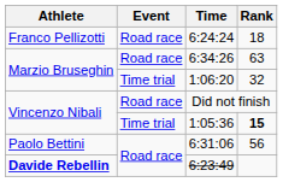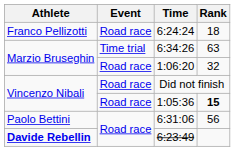 <table class=wikitable style="font-size:90%">
 <tr>
 <th>Athlete</th>
 <th>Event</th>
 <th>Time</th>
 <th>Rank</th>
 </tr>
 <tr align=center>
 <td align=left><a href='#'>Franco Pellizotti</a></td>
 <td align=left><a href='#'>Road race</a></td>
 <td>6:24:24</td>
 <td>18</td>
 </tr>
 <tr align=center>
 <td align=left rowspan=2><a href='#'>Marzio Bruseghin</a></td>
-<td align=left><a href='#'>Road race</a></td>
+<td align=left><a href='#'>Time trial</a></td>
 <td>6:34:26</td>
 <td>63</td>
 </tr>
 <tr align=center>
-<td align=left><a href='#'>Time trial</a></td>
+<td align=left><a href='#'>Road race</a></td>
 <td>1:06:20</td>
 <td>32</td>
 </tr>
 <tr align=center>
 <td align=left rowspan=2><a href='#'>Vincenzo Nibali</a></td>
 <td align=left><a href='#'>Road race</a></td>
 <td colspan=2>Did not finish</td>
 </tr>
 <tr align=center>
-<td align=left><a href='#'>Time trial</a></td>
+<td align=left><a href='#'>Road race</a></td>
 <td>1:05:36</td>
 <td><strong>15</strong></td>
 </tr>
 <tr align=center>
 <td align=left><a href='#'>Paolo Bettini</a></td>
 <td align=left rowspan=2><a href='#'>Road race</a></td>
 <td>6:31:06</td>
 <td>56</td>
 </tr>
 <tr align=center>
 <td align=left><strong><a href='#'>Davide Rebellin</a></strong></td>
 <td><s>6:23:49</s></td>
 <td></td>
 </tr>
 </table>
